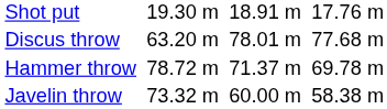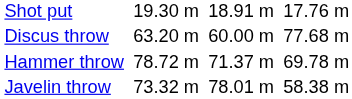 <table>
 <tr>
 <td><a href='#'>Shot put</a></td>
 <td></td>
 <td>19.30 m</td>
 <td></td>
 <td>18.91 m</td>
 <td></td>
 <td>17.76 m</td>
 </tr>
 <tr>
 <td><a href='#'>Discus throw</a></td>
 <td></td>
 <td>63.20 m</td>
 <td></td>
-<td>78.01  m</td>
+<td>60.00 m</td>
 <td></td>
 <td>77.68 m</td>
 </tr>
 <tr>
 <td><a href='#'>Hammer throw</a></td>
 <td></td>
 <td>78.72 m</td>
 <td></td>
 <td>71.37 m</td>
 <td></td>
 <td>69.78 m</td>
 </tr>
 <tr>
 <td><a href='#'>Javelin throw</a></td>
 <td></td>
 <td>73.32 m</td>
 <td></td>
-<td>60.00 m</td>
+<td>78.01  m</td>
 <td></td>
 <td>58.38 m</td>
 </tr>
 </table>
